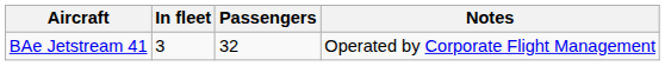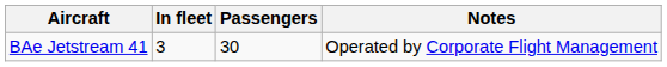 <table class="wikitable">
 <tr>
 <th>Aircraft</th>
 <th>In fleet</th>
 <th>Passengers</th>
 <th>Notes</th>
 </tr>
 <tr>
 <td><a href='#'>BAe Jetstream 41</a></td>
 <td>3</td>
-<td>32</td>
+<td>30</td>
 <td>Operated by <a href='#'>Corporate Flight Management</a></td>
 </tr>
 </table>
